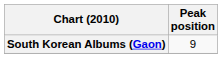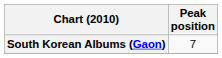 <table class="wikitable plainrowheaders" style="text-align:center;">
 <tr>
 <th>Chart (2010)</th>
 <th>Peak<br>position</th>
 </tr>
 <tr>
 <th scope="row">South Korean Albums (<a href='#'>Gaon</a>)</th>
-<td>9</td>
+<td>7</td>
 </tr>
 <tr>
 </tr>
 </table>
